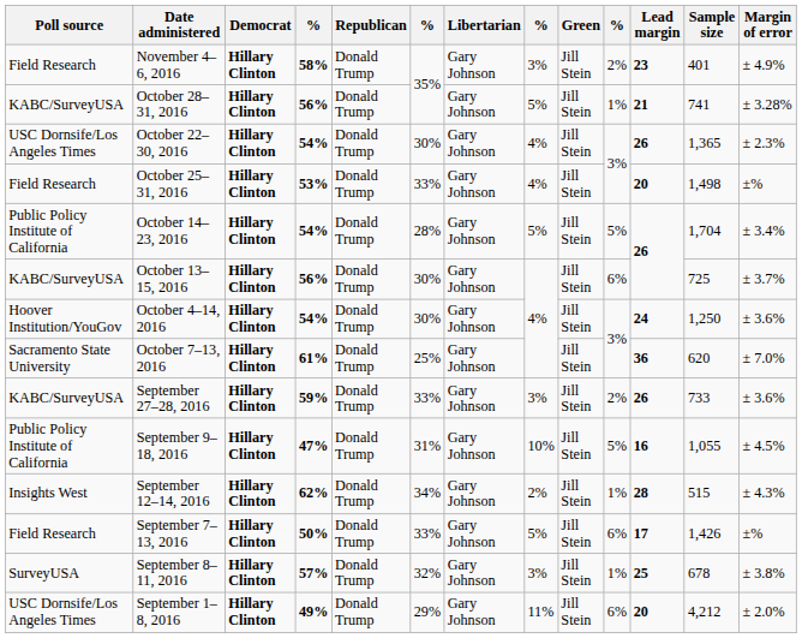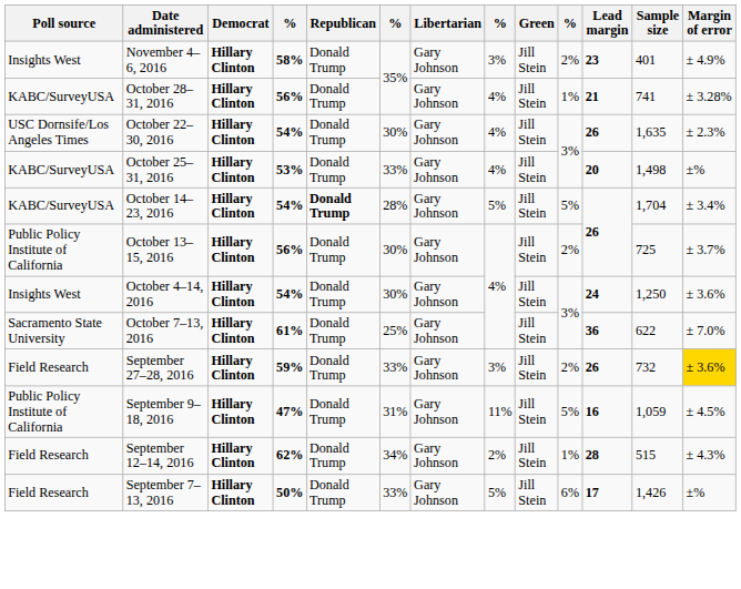 <table class="wikitable">
 <tr>
 <th>Poll source</th>
 <th>Date administered</th>
 <th>Democrat</th>
 <th>%</th>
 <th>Republican</th>
 <th>%</th>
 <th>Libertarian</th>
 <th>%</th>
 <th>Green</th>
 <th>%</th>
 <th>Lead margin</th>
 <th>Sample size</th>
 <th>Margin of error</th>
 </tr>
 <tr>
-<td>Field Research</td>
+<td>Insights West</td>
 <td>November 4–6, 2016</td>
 <td><strong>Hillary Clinton</strong></td>
 <td><strong>58%</strong></td>
 <td>Donald Trump</td>
 <td rowspan="2">35%</td>
 <td>Gary Johnson</td>
 <td>3%</td>
 <td>Jill Stein</td>
 <td>2%</td>
 <td><strong>23</strong></td>
 <td>401</td>
 <td>± 4.9%</td>
 </tr>
 <tr>
 <td>KABC/SurveyUSA</td>
 <td>October 28–31, 2016</td>
 <td><strong>Hillary Clinton</strong></td>
 <td><strong>56%</strong></td>
 <td>Donald Trump</td>
 <td>Gary Johnson</td>
-<td>5%</td>
+<td>4%</td>
 <td>Jill Stein</td>
 <td>1%</td>
 <td><strong>21</strong></td>
 <td>741</td>
 <td>± 3.28%</td>
 </tr>
 <tr>
 <td>USC Dornsife/Los Angeles Times</td>
 <td>October 22–30, 2016</td>
 <td><strong>Hillary Clinton</strong></td>
 <td><strong>54%</strong></td>
 <td>Donald Trump</td>
 <td>30%</td>
 <td>Gary Johnson</td>
 <td>4%</td>
 <td>Jill Stein</td>
 <td rowspan="2">3%</td>
 <td><strong>26</strong></td>
-<td>1,365</td>
+<td>1,635</td>
 <td>± 2.3%</td>
 </tr>
 <tr>
-<td>Field Research</td>
+<td>KABC/SurveyUSA</td>
 <td>October 25–31, 2016</td>
 <td><strong>Hillary Clinton</strong></td>
 <td><strong>53%</strong></td>
 <td>Donald Trump</td>
 <td>33%</td>
 <td>Gary Johnson</td>
 <td>4%</td>
 <td>Jill Stein</td>
 <td><strong>20</strong></td>
 <td>1,498</td>
 <td>±%</td>
 </tr>
 <tr>
-<td>Public Policy Institute of California</td>
+<td>KABC/SurveyUSA</td>
 <td>October 14–23, 2016</td>
 <td><strong>Hillary Clinton</strong></td>
 <td><strong>54%</strong></td>
-<td>Donald Trump</td>
+<td><strong>Donald Trump</strong></td>
 <td>28%</td>
 <td>Gary Johnson</td>
 <td>5%</td>
 <td>Jill Stein</td>
 <td>5%</td>
 <td rowspan="2" ><strong>26</strong></td>
 <td>1,704</td>
 <td>± 3.4%</td>
 </tr>
 <tr>
-<td>KABC/SurveyUSA</td>
+<td>Public Policy Institute of California</td>
 <td>October 13–15, 2016</td>
 <td><strong>Hillary Clinton</strong></td>
 <td><strong>56%</strong></td>
 <td>Donald Trump</td>
 <td>30%</td>
 <td>Gary Johnson</td>
 <td rowspan="3">4%</td>
 <td>Jill Stein</td>
-<td>6%</td>
+<td>2%</td>
 <td>725</td>
 <td>± 3.7%</td>
 </tr>
 <tr>
-<td>Hoover Institution/YouGov</td>
+<td>Insights West</td>
 <td>October 4–14, 2016</td>
 <td><strong>Hillary Clinton</strong></td>
 <td><strong>54%</strong></td>
 <td>Donald Trump</td>
 <td>30%</td>
 <td>Gary Johnson</td>
 <td>Jill Stein</td>
 <td rowspan="2">3%</td>
 <td><strong>24</strong></td>
 <td>1,250</td>
 <td>± 3.6%</td>
 </tr>
 <tr>
 <td>Sacramento State University</td>
 <td>October 7–13, 2016</td>
 <td><strong>Hillary Clinton</strong></td>
 <td><strong>61%</strong></td>
 <td>Donald Trump</td>
 <td>25%</td>
 <td>Gary Johnson</td>
 <td>Jill Stein</td>
 <td><strong>36</strong></td>
-<td>620</td>
+<td>622</td>
 <td>± 7.0%</td>
 </tr>
 <tr>
-<td>KABC/SurveyUSA</td>
+<td>Field Research</td>
 <td>September 27–28, 2016</td>
 <td><strong>Hillary Clinton</strong></td>
 <td><strong>59%</strong></td>
 <td>Donald Trump</td>
 <td>33%</td>
 <td>Gary Johnson</td>
 <td>3%</td>
 <td>Jill Stein</td>
 <td>2%</td>
 <td><strong>26</strong></td>
-<td>733</td>
-<td>± 3.6%</td>
+<td>732</td>
+<td style="background: gold;">± 3.6%</td>
 </tr>
 <tr>
 <td>Public Policy Institute of California</td>
 <td>September 9–18, 2016</td>
 <td><strong>Hillary Clinton</strong></td>
 <td><strong>47%</strong></td>
 <td>Donald Trump</td>
 <td>31%</td>
 <td>Gary Johnson</td>
-<td>10%</td>
+<td>11%</td>
 <td>Jill Stein</td>
 <td>5%</td>
 <td><strong>16</strong></td>
-<td>1,055</td>
+<td>1,059</td>
 <td>± 4.5%</td>
 </tr>
 <tr>
-<td>Insights West</td>
+<td>Field Research</td>
 <td>September 12–14, 2016</td>
 <td><strong>Hillary Clinton</strong></td>
 <td><strong>62%</strong></td>
 <td>Donald Trump</td>
 <td>34%</td>
 <td>Gary Johnson</td>
 <td>2%</td>
 <td>Jill Stein</td>
 <td>1%</td>
 <td><strong>28</strong></td>
 <td>515</td>
 <td>± 4.3%</td>
 </tr>
 <tr>
 <td>Field Research</td>
 <td>September 7–13, 2016</td>
 <td><strong>Hillary Clinton</strong></td>
 <td><strong>50%</strong></td>
 <td>Donald Trump</td>
 <td>33%</td>
 <td>Gary Johnson</td>
 <td>5%</td>
 <td>Jill Stein</td>
 <td>6%</td>
 <td><strong>17</strong></td>
 <td>1,426</td>
 <td>±%</td>
 </tr>
-<tr>
-<td>SurveyUSA</td>
-<td>September 8–11, 2016</td>
-<td><strong>Hillary Clinton</strong></td>
-<td><strong>57%</strong></td>
-<td>Donald Trump</td>
-<td>32%</td>
-<td>Gary Johnson</td>
-<td>3%</td>
-<td>Jill Stein</td>
-<td>1%</td>
-<td><strong>25</strong></td>
-<td>678</td>
-<td>± 3.8%</td>
-</tr>
-<tr>
-<td>USC Dornsife/Los Angeles Times</td>
-<td>September 1–8, 2016</td>
-<td><strong>Hillary Clinton</strong></td>
-<td><strong>49%</strong></td>
-<td>Donald Trump</td>
-<td>29%</td>
-<td>Gary Johnson</td>
-<td>11%</td>
-<td>Jill Stein</td>
-<td>6%</td>
-<td><strong>20</strong></td>
-<td>4,212</td>
-<td>± 2.0%</td>
-</tr>
 </table>
